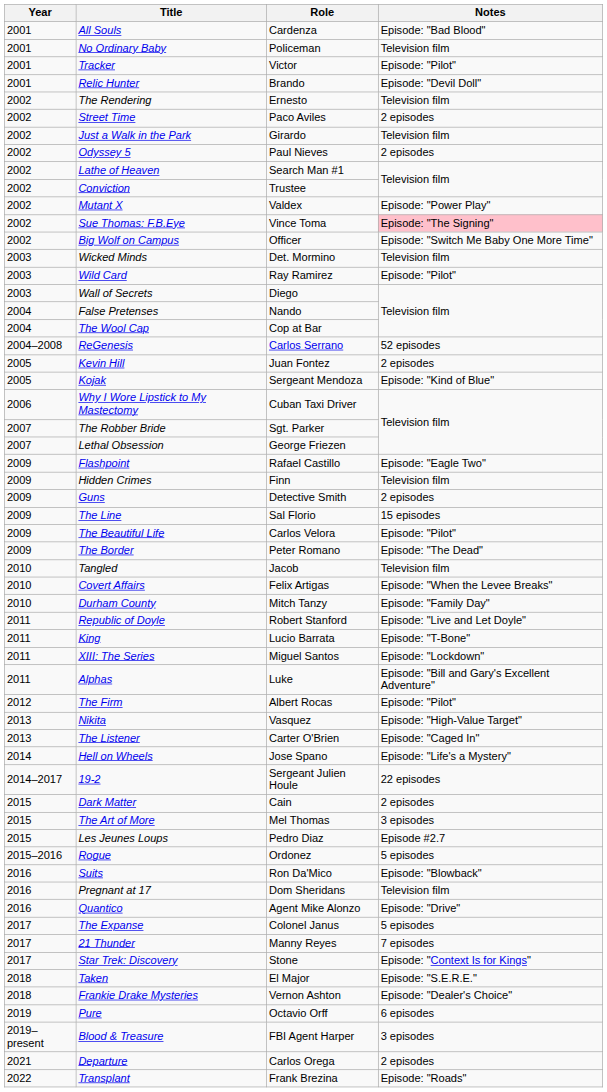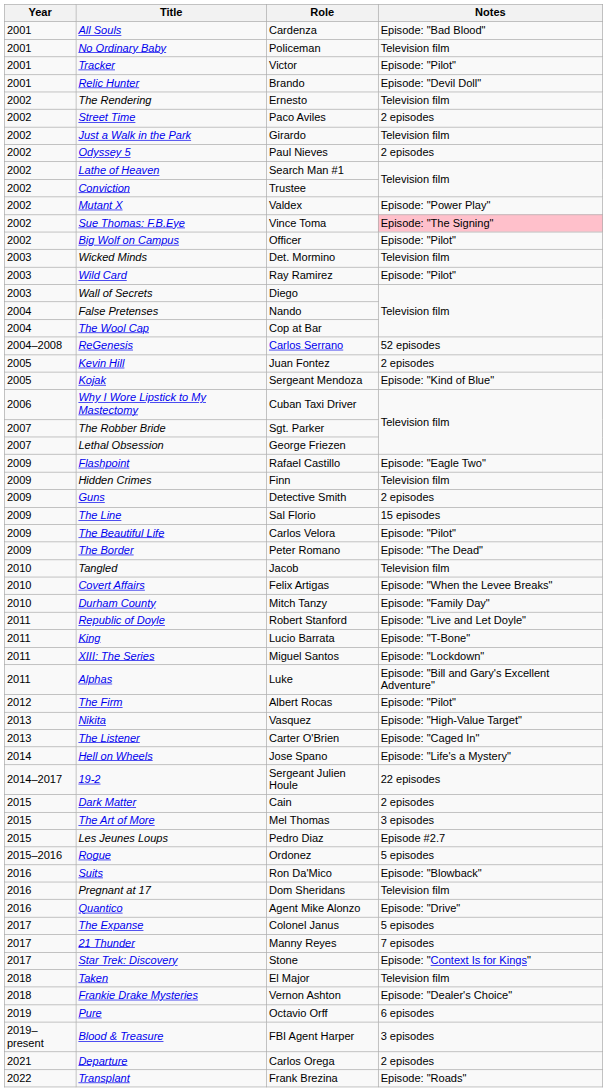 <table class="wikitable sortable">
 <tr>
 <th>Year</th>
 <th>Title</th>
 <th>Role</th>
 <th class="unsortable">Notes</th>
 </tr>
 <tr>
 <td>2001</td>
 <td><a href='#'><em>All Souls</em></a></td>
 <td>Cardenza</td>
 <td>Episode: "Bad Blood"</td>
 </tr>
 <tr>
 <td>2001</td>
 <td><em><a href='#'>No Ordinary Baby</a></em></td>
 <td>Policeman</td>
 <td>Television film</td>
 </tr>
 <tr>
 <td>2001</td>
 <td><a href='#'><em>Tracker</em></a></td>
 <td>Victor</td>
 <td>Episode: "Pilot"</td>
 </tr>
 <tr>
 <td>2001</td>
 <td><em><a href='#'>Relic Hunter</a></em></td>
 <td>Brando</td>
 <td>Episode: "Devil Doll"</td>
 </tr>
 <tr>
 <td>2002</td>
 <td data-sort-value="Rendering, The"><em>The Rendering</em></td>
 <td>Ernesto</td>
 <td>Television film</td>
 </tr>
 <tr>
 <td>2002</td>
 <td><em><a href='#'>Street Time</a></em></td>
 <td>Paco Aviles</td>
 <td>2 episodes</td>
 </tr>
 <tr>
 <td>2002</td>
 <td><em><a href='#'>Just a Walk in the Park</a></em></td>
 <td>Girardo</td>
 <td>Television film</td>
 </tr>
 <tr>
 <td>2002</td>
 <td><em><a href='#'>Odyssey 5</a></em></td>
 <td>Paul Nieves</td>
 <td>2 episodes</td>
 </tr>
 <tr>
 <td>2002</td>
 <td><a href='#'><em>Lathe of Heaven</em></a></td>
 <td>Search Man #1</td>
 <td rowspan="2">Television film</td>
 </tr>
 <tr>
 <td>2002</td>
 <td><a href='#'><em>Conviction</em></a></td>
 <td>Trustee</td>
 </tr>
 <tr>
 <td>2002</td>
 <td><a href='#'><em>Mutant X</em></a></td>
 <td>Valdex</td>
 <td>Episode: "Power Play"</td>
 </tr>
 <tr>
 <td>2002</td>
 <td><em><a href='#'>Sue Thomas: F.B.Eye</a></em></td>
 <td>Vince Toma</td>
 <td style="background: pink;">Episode: "The Signing"</td>
 </tr>
 <tr>
 <td>2002</td>
 <td><em><a href='#'>Big Wolf on Campus</a></em></td>
 <td>Officer</td>
-<td>Episode: "Switch Me Baby One More Time"</td>
+<td>Episode: "Pilot"</td>
 </tr>
 <tr>
 <td>2003</td>
 <td><em>Wicked Minds</em></td>
 <td>Det. Mormino</td>
 <td>Television film</td>
 </tr>
 <tr>
 <td>2003</td>
 <td><a href='#'><em>Wild Card</em></a></td>
 <td>Ray Ramirez</td>
 <td>Episode: "Pilot"</td>
 </tr>
 <tr>
 <td>2003</td>
 <td><em>Wall of Secrets</em></td>
 <td>Diego</td>
 <td rowspan="3">Television film</td>
 </tr>
 <tr>
 <td>2004</td>
 <td><em>False Pretenses</em></td>
 <td>Nando</td>
 </tr>
 <tr>
 <td>2004</td>
 <td data-sort-value="Wool Cap, The"><em><a href='#'>The Wool Cap</a></em></td>
 <td>Cop at Bar</td>
 </tr>
 <tr>
 <td>2004–2008</td>
 <td><em><a href='#'>ReGenesis</a></em></td>
 <td><a href='#'>Carlos Serrano</a></td>
 <td>52 episodes</td>
 </tr>
 <tr>
 <td>2005</td>
 <td><em><a href='#'>Kevin Hill</a></em></td>
 <td>Juan Fontez</td>
 <td>2 episodes</td>
 </tr>
 <tr>
 <td>2005</td>
 <td><em><a href='#'>Kojak</a></em></td>
 <td>Sergeant Mendoza</td>
 <td>Episode: "Kind of Blue"</td>
 </tr>
 <tr>
 <td>2006</td>
 <td><em><a href='#'>Why I Wore Lipstick to My Mastectomy</a></em></td>
 <td>Cuban Taxi Driver</td>
 <td rowspan="3">Television film</td>
 </tr>
 <tr>
 <td>2007</td>
 <td data-sort-value="Robber Bride, The"><em>The Robber Bride</em></td>
 <td>Sgt. Parker</td>
 </tr>
 <tr>
 <td>2007</td>
 <td><em>Lethal Obsession</em></td>
 <td>George Friezen</td>
 </tr>
 <tr>
 <td>2009</td>
 <td><a href='#'><em>Flashpoint</em></a></td>
 <td>Rafael Castillo</td>
 <td>Episode: "Eagle Two"</td>
 </tr>
 <tr>
 <td>2009</td>
 <td><em>Hidden Crimes</em></td>
 <td>Finn</td>
 <td>Television film</td>
 </tr>
 <tr>
 <td>2009</td>
 <td><a href='#'><em>Guns</em></a></td>
 <td>Detective Smith</td>
 <td>2 episodes</td>
 </tr>
 <tr>
 <td>2009</td>
 <td data-sort-value="Line, The"><a href='#'><em>The Line</em></a></td>
 <td>Sal Florio</td>
 <td>15 episodes</td>
 </tr>
 <tr>
 <td>2009</td>
 <td data-sort-value="Beautiful Life, The"><em><a href='#'>The Beautiful Life</a></em></td>
 <td>Carlos Velora</td>
 <td>Episode: "Pilot"</td>
 </tr>
 <tr>
 <td>2009</td>
 <td data-sort-value="Border, The"><a href='#'><em>The Border</em></a></td>
 <td>Peter Romano</td>
 <td>Episode: "The Dead"</td>
 </tr>
 <tr>
 <td>2010</td>
 <td><em>Tangled</em></td>
 <td>Jacob</td>
 <td>Television film</td>
 </tr>
 <tr>
 <td>2010</td>
 <td><em><a href='#'>Covert Affairs</a></em></td>
 <td>Felix Artigas</td>
 <td>Episode: "When the Levee Breaks"</td>
 </tr>
 <tr>
 <td>2010</td>
 <td><a href='#'><em>Durham County</em></a></td>
 <td>Mitch Tanzy</td>
 <td>Episode: "Family Day"</td>
 </tr>
 <tr>
 <td>2011</td>
 <td><em><a href='#'>Republic of Doyle</a></em></td>
 <td>Robert Stanford</td>
 <td>Episode: "Live and Let Doyle"</td>
 </tr>
 <tr>
 <td>2011</td>
 <td><a href='#'><em>King</em></a></td>
 <td>Lucio Barrata</td>
 <td>Episode: "T-Bone"</td>
 </tr>
 <tr>
 <td>2011</td>
 <td><em><a href='#'>XIII: The Series</a></em></td>
 <td>Miguel Santos</td>
 <td>Episode: "Lockdown"</td>
 </tr>
 <tr>
 <td>2011</td>
 <td><em><a href='#'>Alphas</a></em></td>
 <td>Luke</td>
 <td>Episode: "Bill and Gary's Excellent Adventure"</td>
 </tr>
 <tr>
 <td>2012</td>
 <td data-sort-value="Firm, The"><a href='#'><em>The Firm</em></a></td>
 <td>Albert Rocas</td>
 <td>Episode: "Pilot"</td>
 </tr>
 <tr>
 <td>2013</td>
 <td><a href='#'><em>Nikita</em></a></td>
 <td>Vasquez</td>
 <td>Episode: "High-Value Target"</td>
 </tr>
 <tr>
 <td>2013</td>
 <td data-sort-value="Listener, The"><a href='#'><em>The Listener</em></a></td>
 <td>Carter O'Brien</td>
 <td>Episode: "Caged In"</td>
 </tr>
 <tr>
 <td>2014</td>
 <td><a href='#'><em>Hell on Wheels</em></a></td>
 <td>Jose Spano</td>
 <td>Episode: "Life's a Mystery"</td>
 </tr>
 <tr>
 <td>2014–2017</td>
 <td><a href='#'><em>19-2</em></a></td>
 <td>Sergeant Julien Houle</td>
 <td>22 episodes</td>
 </tr>
 <tr>
 <td>2015</td>
 <td><a href='#'><em>Dark Matter</em></a></td>
 <td>Cain</td>
 <td>2 episodes</td>
 </tr>
 <tr>
 <td>2015</td>
 <td data-sort-value="Art of More, The"><em><a href='#'>The Art of More</a></em></td>
 <td>Mel Thomas</td>
 <td>3 episodes</td>
 </tr>
 <tr>
 <td>2015</td>
 <td><em>Les Jeunes Loups</em></td>
 <td>Pedro Diaz</td>
 <td>Episode #2.7</td>
 </tr>
 <tr>
 <td>2015–2016</td>
 <td><a href='#'><em>Rogue</em></a></td>
 <td>Ordonez</td>
 <td>5 episodes</td>
 </tr>
 <tr>
 <td>2016</td>
 <td><a href='#'><em>Suits</em></a></td>
 <td>Ron Da'Mico</td>
 <td>Episode: "Blowback"</td>
 </tr>
 <tr>
 <td>2016</td>
 <td><em>Pregnant at 17</em></td>
 <td>Dom Sheridans</td>
 <td>Television film</td>
 </tr>
 <tr>
 <td>2016</td>
 <td><a href='#'><em>Quantico</em></a></td>
 <td>Agent Mike Alonzo</td>
 <td>Episode: "Drive"</td>
 </tr>
 <tr>
 <td>2017</td>
 <td data-sort-value="Expanse, The"><a href='#'><em>The Expanse</em></a></td>
 <td>Colonel Janus</td>
 <td>5 episodes</td>
 </tr>
 <tr>
 <td>2017</td>
 <td><em><a href='#'>21 Thunder</a></em></td>
 <td>Manny Reyes</td>
 <td>7 episodes</td>
 </tr>
 <tr>
 <td>2017</td>
 <td><em><a href='#'>Star Trek: Discovery</a></em></td>
 <td>Stone</td>
 <td>Episode: "<a href='#'>Context Is for Kings</a>"</td>
 </tr>
 <tr>
 <td>2018</td>
 <td><a href='#'><em>Taken</em></a></td>
 <td>El Major</td>
-<td>Episode: "S.E.R.E."</td>
+<td>Television film</td>
 </tr>
 <tr>
 <td>2018</td>
 <td><em><a href='#'>Frankie Drake Mysteries</a></em></td>
 <td>Vernon Ashton</td>
 <td>Episode: "Dealer's Choice"</td>
 </tr>
 <tr>
 <td>2019</td>
 <td><a href='#'><em>Pure</em></a></td>
 <td>Octavio Orff</td>
 <td>6 episodes</td>
 </tr>
 <tr>
 <td>2019–present</td>
 <td><em><a href='#'>Blood & Treasure</a></em></td>
 <td>FBI Agent Harper</td>
 <td>3 episodes</td>
 </tr>
 <tr>
 <td>2021</td>
 <td><a href='#'><em>Departure</em></a></td>
 <td>Carlos Orega</td>
 <td>2 episodes</td>
 </tr>
 <tr>
 <td>2022</td>
 <td><a href='#'><em>Transplant</em></a></td>
 <td>Frank Brezina</td>
 <td>Episode: "Roads"</td>
 </tr>
 </table>
